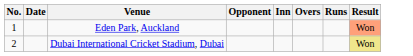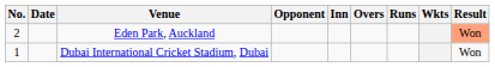 <table class="wikitable sortable">
 <tr>
 <th>No.</th>
 <th>Date</th>
 <th>Venue</th>
 <th>Opponent</th>
 <th>Inn</th>
 <th>Overs</th>
 <th>Runs</th>
+<th>Wkts</th>
 <th>Result</th>
 </tr>
 <tr align=center>
-<td>1</td>
+<td>2</td>
 <td></td>
 <td><a href='#'>Eden Park</a>, <a href='#'>Auckland</a></td>
 <td></td>
 <td></td>
 <td></td>
 <td></td>
+<th scope="row"></th>
 <td style="background: lightsalmon;">Won</td>
 </tr>
 <tr align=center>
-<td>2</td>
+<td>1</td>
 <td></td>
 <td><a href='#'>Dubai International Cricket Stadium</a>, <a href='#'>Dubai</a></td>
 <td></td>
 <td></td>
 <td></td>
 <td></td>
-<td style="background: khaki;">Won</td>
+<th scope="row"></th>
+<td>Won</td>
 </tr>
 </table>
